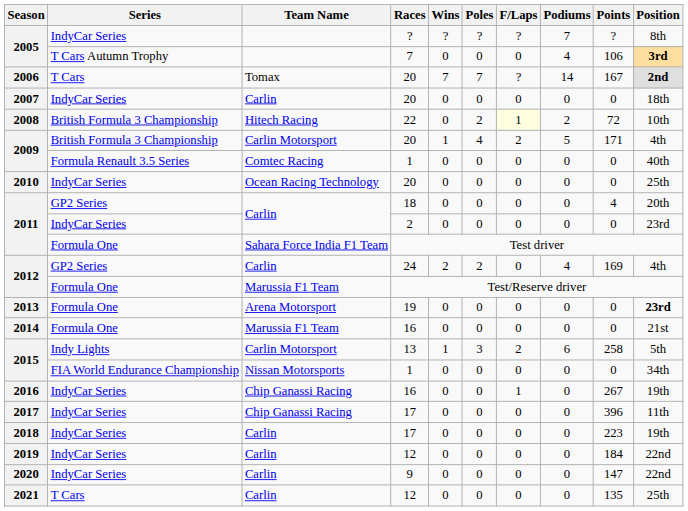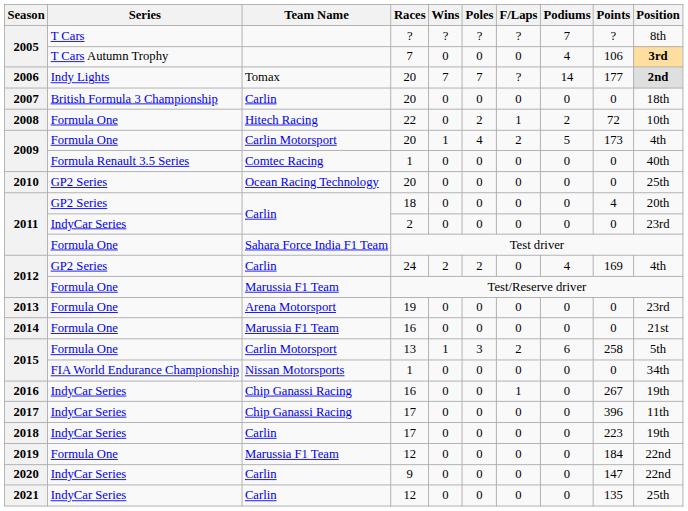 <table class="wikitable" style="font-size: 90%; text-align:center">
 <tr>
 <th>Season</th>
 <th>Series</th>
 <th>Team Name</th>
 <th>Races</th>
 <th>Wins</th>
 <th>Poles</th>
 <th>F/Laps</th>
 <th>Podiums</th>
 <th>Points</th>
 <th>Position</th>
 </tr>
 <tr>
 <th rowspan=2>2005</th>
-<td align=left><a href='#'>IndyCar Series</a></td>
+<td align=left><a href='#'>T Cars</a></td>
 <td align=left></td>
 <td>?</td>
 <td>?</td>
 <td>?</td>
 <td>?</td>
 <td>7</td>
 <td>?</td>
 <td>8th</td>
 </tr>
 <tr>
 <td align=left><a href='#'>T Cars</a> Autumn Trophy</td>
 <td align=left></td>
 <td>7</td>
 <td>0</td>
 <td>0</td>
 <td>0</td>
 <td>4</td>
 <td>106</td>
 <td style="background:#FFDF9F;"><strong>3rd</strong></td>
 </tr>
 <tr>
 <th>2006</th>
-<td align=left><a href='#'>T Cars</a></td>
+<td align=left><a href='#'>Indy Lights</a></td>
 <td align=left>Tomax</td>
 <td>20</td>
 <td>7</td>
 <td>7</td>
 <td>?</td>
 <td>14</td>
-<td>167</td>
+<td>177</td>
 <td style="background:#DFDFDF;"><strong>2nd</strong></td>
 </tr>
 <tr>
 <th>2007</th>
-<td align=left><a href='#'>IndyCar Series</a></td>
+<td align=left><a href='#'>British Formula 3 Championship</a></td>
 <td align=left><a href='#'>Carlin</a></td>
 <td>20</td>
 <td>0</td>
 <td>0</td>
 <td>0</td>
 <td>0</td>
 <td>0</td>
 <td>18th</td>
 </tr>
 <tr>
 <th>2008</th>
-<td align=left><a href='#'>British Formula 3 Championship</a></td>
+<td align=left><a href='#'>Formula One</a></td>
 <td align=left><a href='#'>Hitech Racing</a></td>
 <td>22</td>
 <td>0</td>
 <td>2</td>
-<td style="background: lightyellow;">1</td>
+<td>1</td>
 <td>2</td>
 <td>72</td>
 <td>10th</td>
 </tr>
 <tr>
 <th rowspan=2>2009</th>
-<td align=left><a href='#'>British Formula 3 Championship</a></td>
+<td align=left><a href='#'>Formula One</a></td>
 <td align=left><a href='#'>Carlin Motorsport</a></td>
 <td>20</td>
 <td>1</td>
 <td>4</td>
 <td>2</td>
 <td>5</td>
-<td>171</td>
+<td>173</td>
 <td>4th</td>
 </tr>
 <tr>
 <td align=left><a href='#'>Formula Renault 3.5 Series</a></td>
 <td align=left><a href='#'>Comtec Racing</a></td>
 <td>1</td>
 <td>0</td>
 <td>0</td>
 <td>0</td>
 <td>0</td>
 <td>0</td>
 <td>40th</td>
 </tr>
 <tr>
 <th>2010</th>
-<td align=left><a href='#'>IndyCar Series</a></td>
+<td align=left><a href='#'>GP2 Series</a></td>
 <td align=left><a href='#'>Ocean Racing Technology</a></td>
 <td>20</td>
 <td>0</td>
 <td>0</td>
 <td>0</td>
 <td>0</td>
 <td>0</td>
 <td>25th</td>
 </tr>
 <tr>
 <th rowspan="3">2011</th>
 <td align=left><a href='#'>GP2 Series</a></td>
 <td rowspan=2 align=left><a href='#'>Carlin</a></td>
 <td>18</td>
 <td>0</td>
 <td>0</td>
 <td>0</td>
 <td>0</td>
 <td>4</td>
 <td>20th</td>
 </tr>
 <tr>
 <td align=left><a href='#'>IndyCar Series</a></td>
 <td>2</td>
 <td>0</td>
 <td>0</td>
 <td>0</td>
 <td>0</td>
 <td>0</td>
 <td>23rd</td>
 </tr>
 <tr>
 <td align=left><a href='#'>Formula One</a></td>
 <td align=left nowrap><a href='#'>Sahara Force India F1 Team</a></td>
 <td colspan="7">Test driver</td>
 </tr>
 <tr>
 <th rowspan="2">2012</th>
 <td align="left"><a href='#'>GP2 Series</a></td>
 <td align="left"><a href='#'>Carlin</a></td>
 <td>24</td>
 <td>2</td>
 <td>2</td>
 <td>0</td>
 <td>4</td>
 <td>169</td>
 <td>4th</td>
 </tr>
 <tr>
 <td align=left><a href='#'>Formula One</a></td>
 <td align=left><a href='#'>Marussia F1 Team</a></td>
 <td colspan="7">Test/Reserve driver</td>
 </tr>
 <tr>
 <th>2013</th>
 <td align=left><a href='#'>Formula One</a></td>
 <td align=left><a href='#'>Arena Motorsport</a></td>
 <td>19</td>
 <td>0</td>
 <td>0</td>
 <td>0</td>
 <td>0</td>
 <td>0</td>
-<td><strong>23rd</strong></td>
+<td>23rd</td>
 </tr>
 <tr>
 <th>2014</th>
 <td align=left><a href='#'>Formula One</a></td>
 <td align=left><a href='#'>Marussia F1 Team</a></td>
 <td>16</td>
 <td>0</td>
 <td>0</td>
 <td>0</td>
 <td>0</td>
 <td>0</td>
 <td>21st</td>
 </tr>
 <tr>
 <th rowspan=2>2015</th>
-<td align=left><a href='#'>Indy Lights</a></td>
+<td align=left><a href='#'>Formula One</a></td>
 <td align=left><a href='#'>Carlin Motorsport</a></td>
 <td>13</td>
 <td>1</td>
 <td>3</td>
 <td>2</td>
 <td>6</td>
 <td>258</td>
 <td>5th</td>
 </tr>
 <tr>
 <td align=left nowrap><a href='#'>FIA World Endurance Championship</a></td>
 <td align=left><a href='#'>Nissan Motorsports</a></td>
 <td>1</td>
 <td>0</td>
 <td>0</td>
 <td>0</td>
 <td>0</td>
 <td>0</td>
 <td>34th</td>
 </tr>
 <tr>
 <th>2016</th>
 <td align=left><a href='#'>IndyCar Series</a></td>
 <td align=left><a href='#'>Chip Ganassi Racing</a></td>
 <td>16</td>
 <td>0</td>
 <td>0</td>
 <td>1</td>
 <td>0</td>
 <td>267</td>
 <td>19th</td>
 </tr>
 <tr>
 <th>2017</th>
 <td align=left><a href='#'>IndyCar Series</a></td>
 <td align=left><a href='#'>Chip Ganassi Racing</a></td>
 <td>17</td>
 <td>0</td>
 <td>0</td>
 <td>0</td>
 <td>0</td>
 <td>396</td>
 <td>11th</td>
 </tr>
 <tr>
 <th>2018</th>
 <td align=left><a href='#'>IndyCar Series</a></td>
 <td align=left><a href='#'>Carlin</a></td>
 <td>17</td>
 <td>0</td>
 <td>0</td>
 <td>0</td>
 <td>0</td>
 <td>223</td>
 <td>19th</td>
 </tr>
 <tr>
 <th>2019</th>
-<td align=left><a href='#'>IndyCar Series</a></td>
-<td align=left><a href='#'>Carlin</a></td>
+<td align=left><a href='#'>Formula One</a></td>
+<td align=left><a href='#'>Marussia F1 Team</a></td>
 <td>12</td>
 <td>0</td>
 <td>0</td>
 <td>0</td>
 <td>0</td>
 <td>184</td>
 <td>22nd</td>
 </tr>
 <tr>
 <th>2020</th>
 <td align=left><a href='#'>IndyCar Series</a></td>
 <td align=left><a href='#'>Carlin</a></td>
 <td>9</td>
 <td>0</td>
 <td>0</td>
 <td>0</td>
 <td>0</td>
 <td>147</td>
 <td>22nd</td>
 </tr>
 <tr>
 <th>2021</th>
-<td align=left><a href='#'>T Cars</a></td>
+<td align=left><a href='#'>IndyCar Series</a></td>
 <td align=left><a href='#'>Carlin</a></td>
 <td>12</td>
 <td>0</td>
 <td>0</td>
 <td>0</td>
 <td>0</td>
 <td>135</td>
 <td>25th</td>
 </tr>
 </table>
